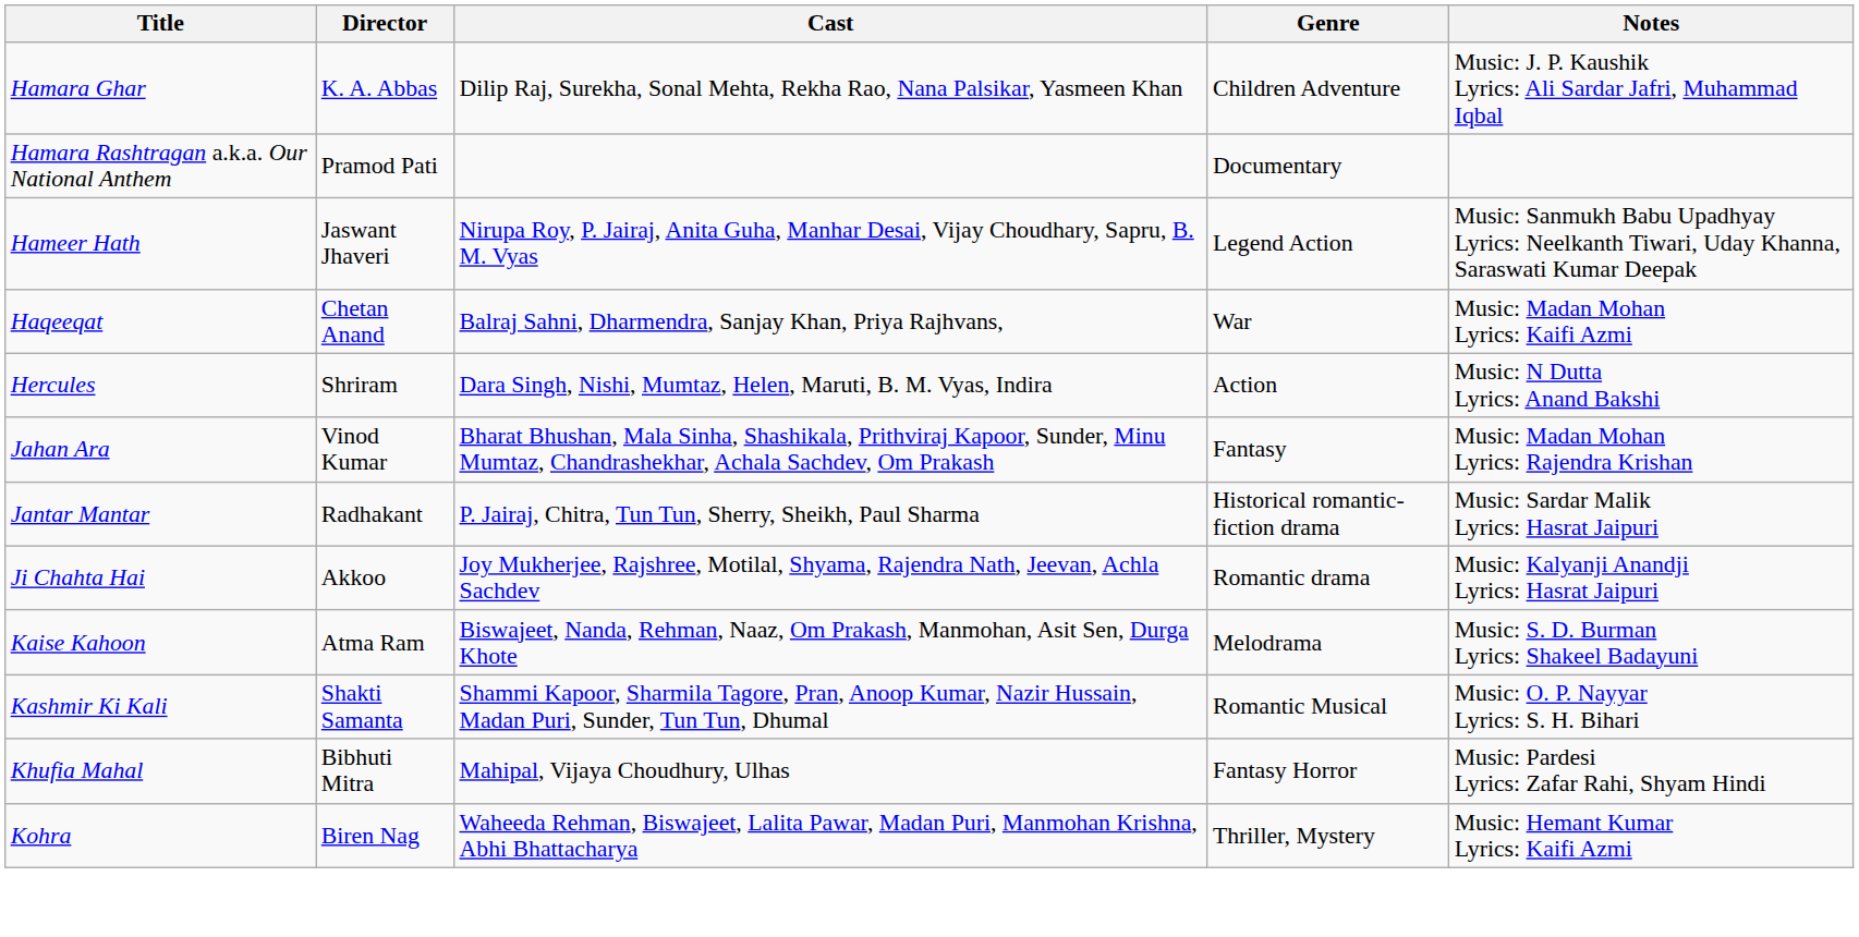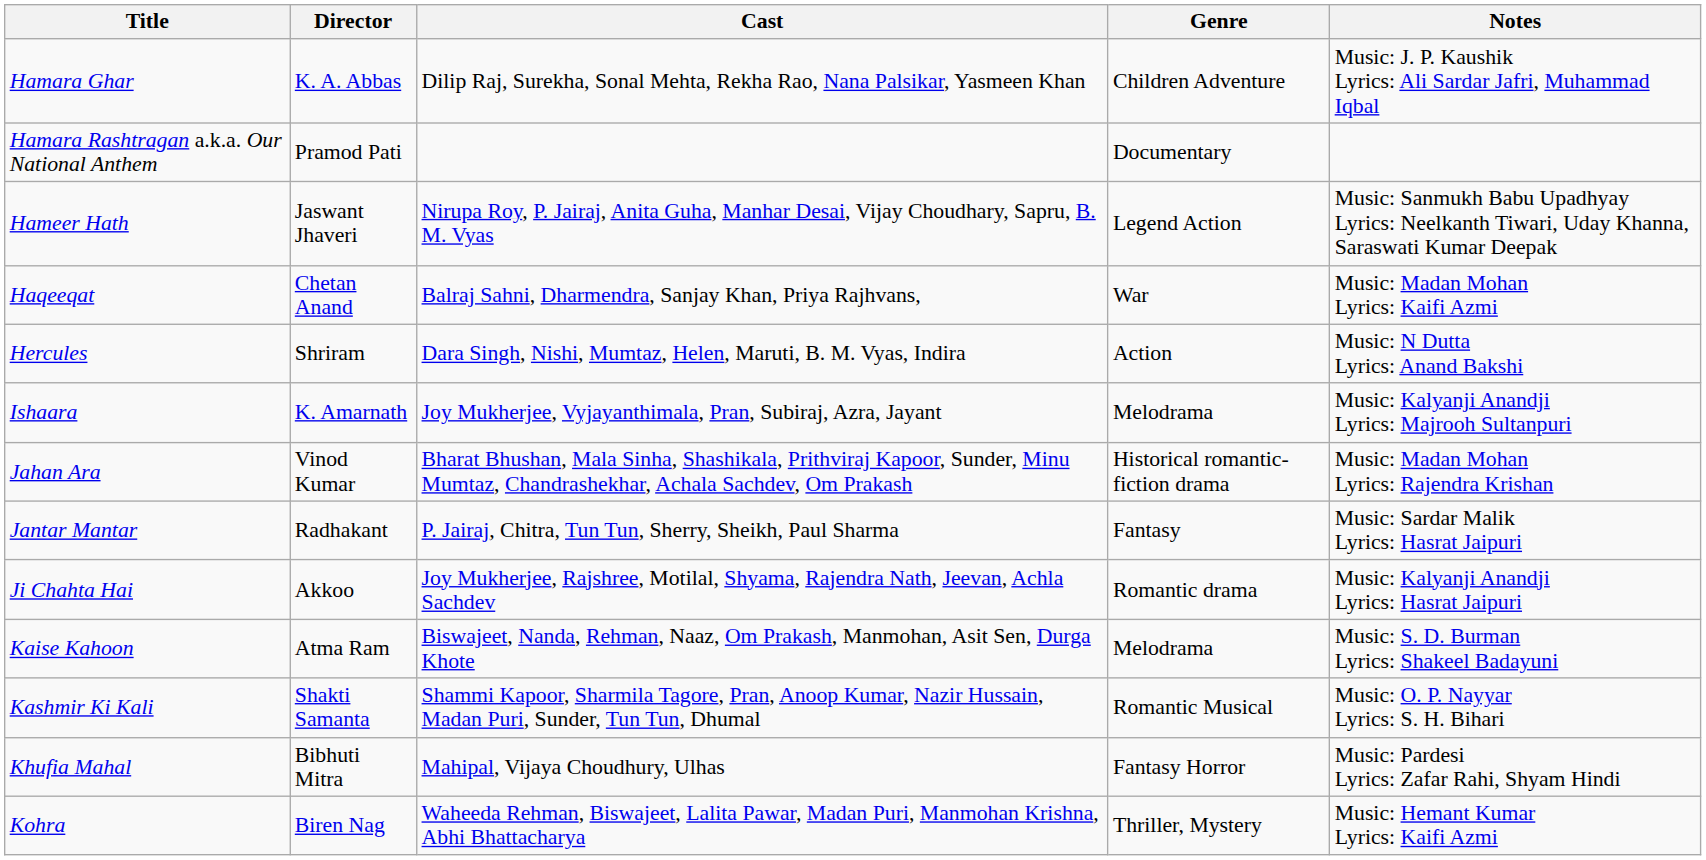 <table class="wikitable sortable">
 <tr>
 <th>Title</th>
 <th>Director</th>
 <th>Cast</th>
 <th>Genre</th>
 <th>Notes</th>
 </tr>
 <tr>
 <td><em><a href='#'>Hamara Ghar</a></em></td>
 <td><a href='#'>K. A. Abbas</a></td>
 <td>Dilip Raj, Surekha, Sonal Mehta, Rekha Rao, <a href='#'>Nana Palsikar</a>, Yasmeen Khan</td>
 <td>Children Adventure</td>
 <td>Music: J. P. Kaushik<br>Lyrics: <a href='#'>Ali Sardar Jafri</a>, <a href='#'>Muhammad Iqbal</a></td>
 </tr>
 <tr>
 <td><em><a href='#'>Hamara Rashtragan</a></em> a.k.a. <em>Our National Anthem</em></td>
 <td>Pramod Pati</td>
 <td></td>
 <td>Documentary</td>
 <td></td>
 </tr>
 <tr>
 <td><em><a href='#'>Hameer Hath</a></em></td>
 <td>Jaswant Jhaveri</td>
 <td><a href='#'>Nirupa Roy</a>, <a href='#'>P. Jairaj</a>, <a href='#'>Anita Guha</a>, <a href='#'>Manhar Desai</a>, Vijay Choudhary, Sapru, <a href='#'>B. M. Vyas</a></td>
 <td>Legend Action</td>
 <td>Music: Sanmukh Babu Upadhyay<br>Lyrics: Neelkanth Tiwari, Uday Khanna, Saraswati Kumar Deepak</td>
 </tr>
 <tr>
 <td><em><a href='#'>Haqeeqat</a></em></td>
 <td><a href='#'>Chetan Anand</a></td>
 <td><a href='#'>Balraj Sahni</a>, <a href='#'>Dharmendra</a>, Sanjay Khan,  Priya Rajhvans,</td>
 <td>War</td>
 <td>Music: <a href='#'>Madan Mohan</a><br>Lyrics: <a href='#'>Kaifi Azmi</a></td>
 </tr>
 <tr>
 <td><em><a href='#'>Hercules</a></em></td>
 <td>Shriram</td>
 <td><a href='#'>Dara Singh</a>, <a href='#'>Nishi</a>, <a href='#'>Mumtaz</a>, <a href='#'>Helen</a>, Maruti, B. M. Vyas, Indira</td>
 <td>Action</td>
 <td>Music: <a href='#'>N Dutta</a><br>Lyrics: <a href='#'>Anand Bakshi</a></td>
 </tr>
 <tr>
+<td><em><a href='#'>Ishaara</a></em></td>
+<td><a href='#'>K. Amarnath</a></td>
+<td><a href='#'>Joy Mukherjee</a>, <a href='#'>Vyjayanthimala</a>, <a href='#'>Pran</a>, Subiraj, Azra, Jayant</td>
+<td>Melodrama</td>
+<td>Music: <a href='#'>Kalyanji Anandji</a><br>Lyrics: <a href='#'>Majrooh Sultanpuri</a></td>
+</tr>
+<tr>
 <td><em><a href='#'>Jahan Ara</a></em></td>
 <td>Vinod Kumar</td>
 <td><a href='#'>Bharat Bhushan</a>, <a href='#'>Mala Sinha</a>, <a href='#'>Shashikala</a>, <a href='#'>Prithviraj Kapoor</a>, Sunder, <a href='#'>Minu Mumtaz</a>, <a href='#'>Chandrashekhar</a>, <a href='#'>Achala Sachdev</a>, <a href='#'>Om Prakash</a></td>
-<td>Fantasy</td>
+<td>Historical romantic-fiction drama</td>
 <td>Music: <a href='#'>Madan Mohan</a><br>Lyrics: <a href='#'>Rajendra Krishan</a></td>
 </tr>
 <tr>
 <td><em><a href='#'>Jantar Mantar</a></em></td>
 <td>Radhakant</td>
 <td><a href='#'>P. Jairaj</a>, Chitra, <a href='#'>Tun Tun</a>, Sherry, Sheikh, Paul Sharma</td>
-<td>Historical romantic-fiction drama</td>
+<td>Fantasy</td>
 <td>Music: Sardar Malik<br>Lyrics: <a href='#'>Hasrat Jaipuri</a></td>
 </tr>
 <tr>
 <td><em><a href='#'>Ji Chahta Hai</a></em></td>
 <td>Akkoo</td>
 <td><a href='#'>Joy Mukherjee</a>, <a href='#'>Rajshree</a>, Motilal, <a href='#'>Shyama</a>, <a href='#'>Rajendra Nath</a>, <a href='#'>Jeevan</a>, <a href='#'>Achla Sachdev</a></td>
 <td>Romantic drama</td>
 <td>Music: <a href='#'>Kalyanji Anandji</a><br>Lyrics: <a href='#'>Hasrat Jaipuri</a></td>
 </tr>
 <tr>
 <td><em><a href='#'>Kaise Kahoon</a></em></td>
 <td>Atma Ram</td>
 <td><a href='#'>Biswajeet</a>, <a href='#'>Nanda</a>, <a href='#'>Rehman</a>, Naaz, <a href='#'>Om Prakash</a>, Manmohan, Asit Sen, <a href='#'>Durga Khote</a></td>
 <td>Melodrama</td>
 <td>Music: <a href='#'>S. D. Burman</a><br>Lyrics: <a href='#'>Shakeel Badayuni</a></td>
 </tr>
 <tr>
 <td><em><a href='#'>Kashmir Ki Kali</a></em></td>
 <td><a href='#'>Shakti Samanta</a></td>
 <td><a href='#'>Shammi Kapoor</a>, <a href='#'>Sharmila Tagore</a>, <a href='#'>Pran</a>, <a href='#'>Anoop Kumar</a>, <a href='#'>Nazir Hussain</a>, <a href='#'>Madan Puri</a>, Sunder, <a href='#'>Tun Tun</a>, Dhumal</td>
 <td>Romantic Musical</td>
 <td>Music: <a href='#'>O. P. Nayyar</a><br>Lyrics: S. H. Bihari</td>
 </tr>
 <tr>
 <td><em><a href='#'>Khufia Mahal</a></em></td>
 <td>Bibhuti Mitra</td>
 <td><a href='#'>Mahipal</a>, Vijaya Choudhury, Ulhas</td>
 <td>Fantasy Horror</td>
 <td>Music: Pardesi<br>Lyrics: Zafar Rahi, Shyam Hindi</td>
 </tr>
 <tr>
 <td><em><a href='#'>Kohra</a></em></td>
 <td><a href='#'>Biren Nag</a></td>
 <td><a href='#'>Waheeda Rehman</a>, <a href='#'>Biswajeet</a>, <a href='#'>Lalita Pawar</a>, <a href='#'>Madan Puri</a>, <a href='#'>Manmohan Krishna</a>, <a href='#'>Abhi Bhattacharya</a></td>
 <td>Thriller, Mystery</td>
 <td>Music: <a href='#'>Hemant Kumar</a><br>Lyrics: <a href='#'>Kaifi Azmi</a></td>
 </tr>
 </table>
